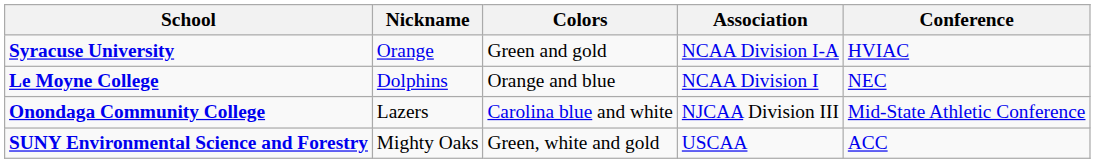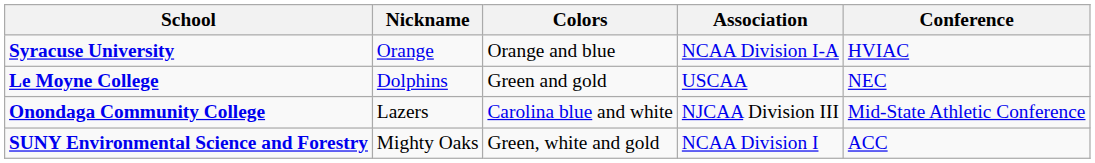 <table class="wikitable">
 <tr>
 <th>School</th>
 <th>Nickname</th>
 <th>Colors</th>
 <th>Association</th>
 <th>Conference</th>
 </tr>
 <tr>
 <td><strong><a href='#'>Syracuse University</a></strong></td>
 <td><a href='#'>Orange</a></td>
-<td>Green and gold</td>
+<td>Orange and blue</td>
 <td><a href='#'>NCAA Division I-A</a></td>
 <td><a href='#'>HVIAC</a></td>
 </tr>
 <tr>
 <td><strong><a href='#'>Le Moyne College</a></strong></td>
 <td><a href='#'>Dolphins</a></td>
-<td>Orange and blue</td>
-<td><a href='#'>NCAA Division I</a></td>
+<td>Green and gold</td>
+<td><a href='#'>USCAA</a></td>
 <td><a href='#'>NEC</a></td>
 </tr>
 <tr>
 <td><strong><a href='#'>Onondaga Community College</a></strong></td>
 <td>Lazers</td>
 <td><a href='#'>Carolina blue</a> and white</td>
 <td><a href='#'>NJCAA</a> Division III</td>
 <td><a href='#'>Mid-State Athletic Conference</a></td>
 </tr>
 <tr>
 <td><strong><a href='#'>SUNY Environmental Science and Forestry</a></strong></td>
 <td>Mighty Oaks</td>
 <td>Green, white and gold</td>
-<td><a href='#'>USCAA</a></td>
+<td><a href='#'>NCAA Division I</a></td>
 <td><a href='#'>ACC</a></td>
 </tr>
 </table>
